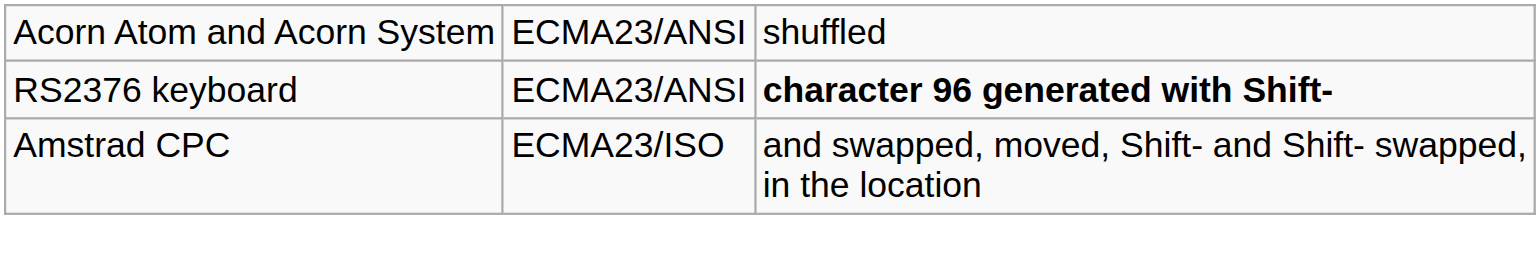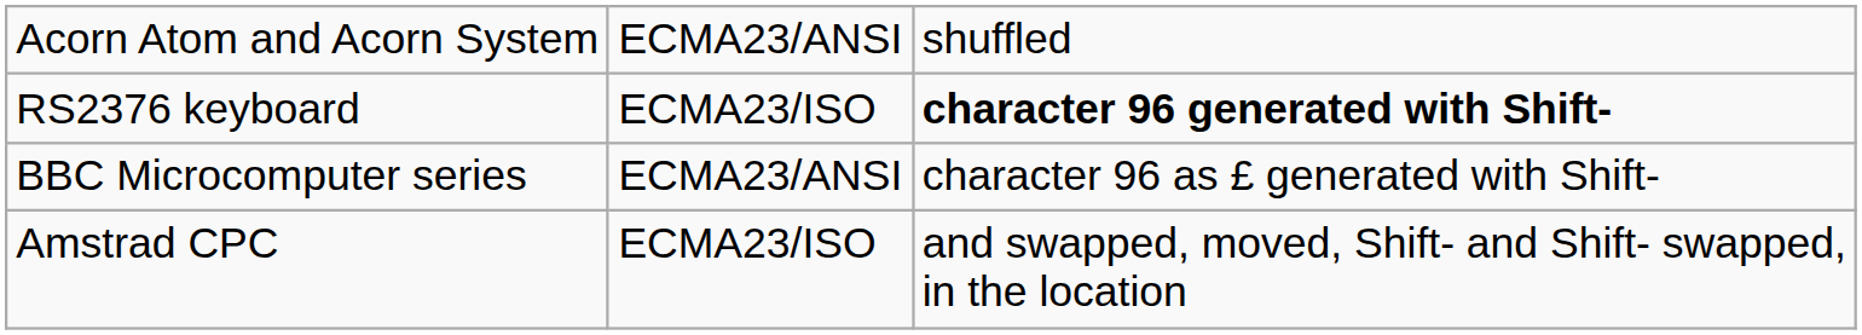 <table class="wikitable">
 <tr>
 <td>Acorn Atom and Acorn System</td>
 <td>ECMA23/ANSI</td>
 <td>     shuffled</td>
 </tr>
 <tr style="vertical-align: top;">
 <td>RS2376 keyboard</td>
+<td>ECMA23/ISO</td>
+<td><strong>character 96 generated with Shift-</strong></td>
+</tr>
+<tr style="vertical-align: top;">
+<td>BBC Microcomputer series</td>
 <td>ECMA23/ANSI</td>
-<td><strong>character 96 generated with Shift-</strong></td>
+<td>character 96 as £ generated with Shift-</td>
 </tr>
 <tr style="vertical-align: top;">
 <td>Amstrad CPC</td>
 <td>ECMA23/ISO</td>
 <td> and  swapped,  moved, Shift- and Shift- swapped,<br> in the  location</td>
 </tr>
 </table>
